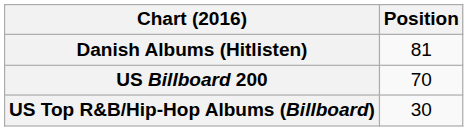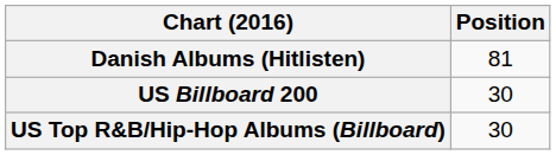 <table class="wikitable sortable plainrowheaders" style="text-align:center">
 <tr>
 <th scope="col">Chart (2016)</th>
 <th scope="col">Position</th>
 </tr>
 <tr>
 <th scope="row">Danish Albums (Hitlisten)</th>
 <td>81</td>
 </tr>
 <tr>
 <th scope="row">US <em>Billboard</em> 200</th>
-<td>70</td>
+<td>30</td>
 </tr>
 <tr>
 <th scope="row">US Top R&B/Hip-Hop Albums (<em>Billboard</em>)</th>
 <td>30</td>
 </tr>
 </table>
